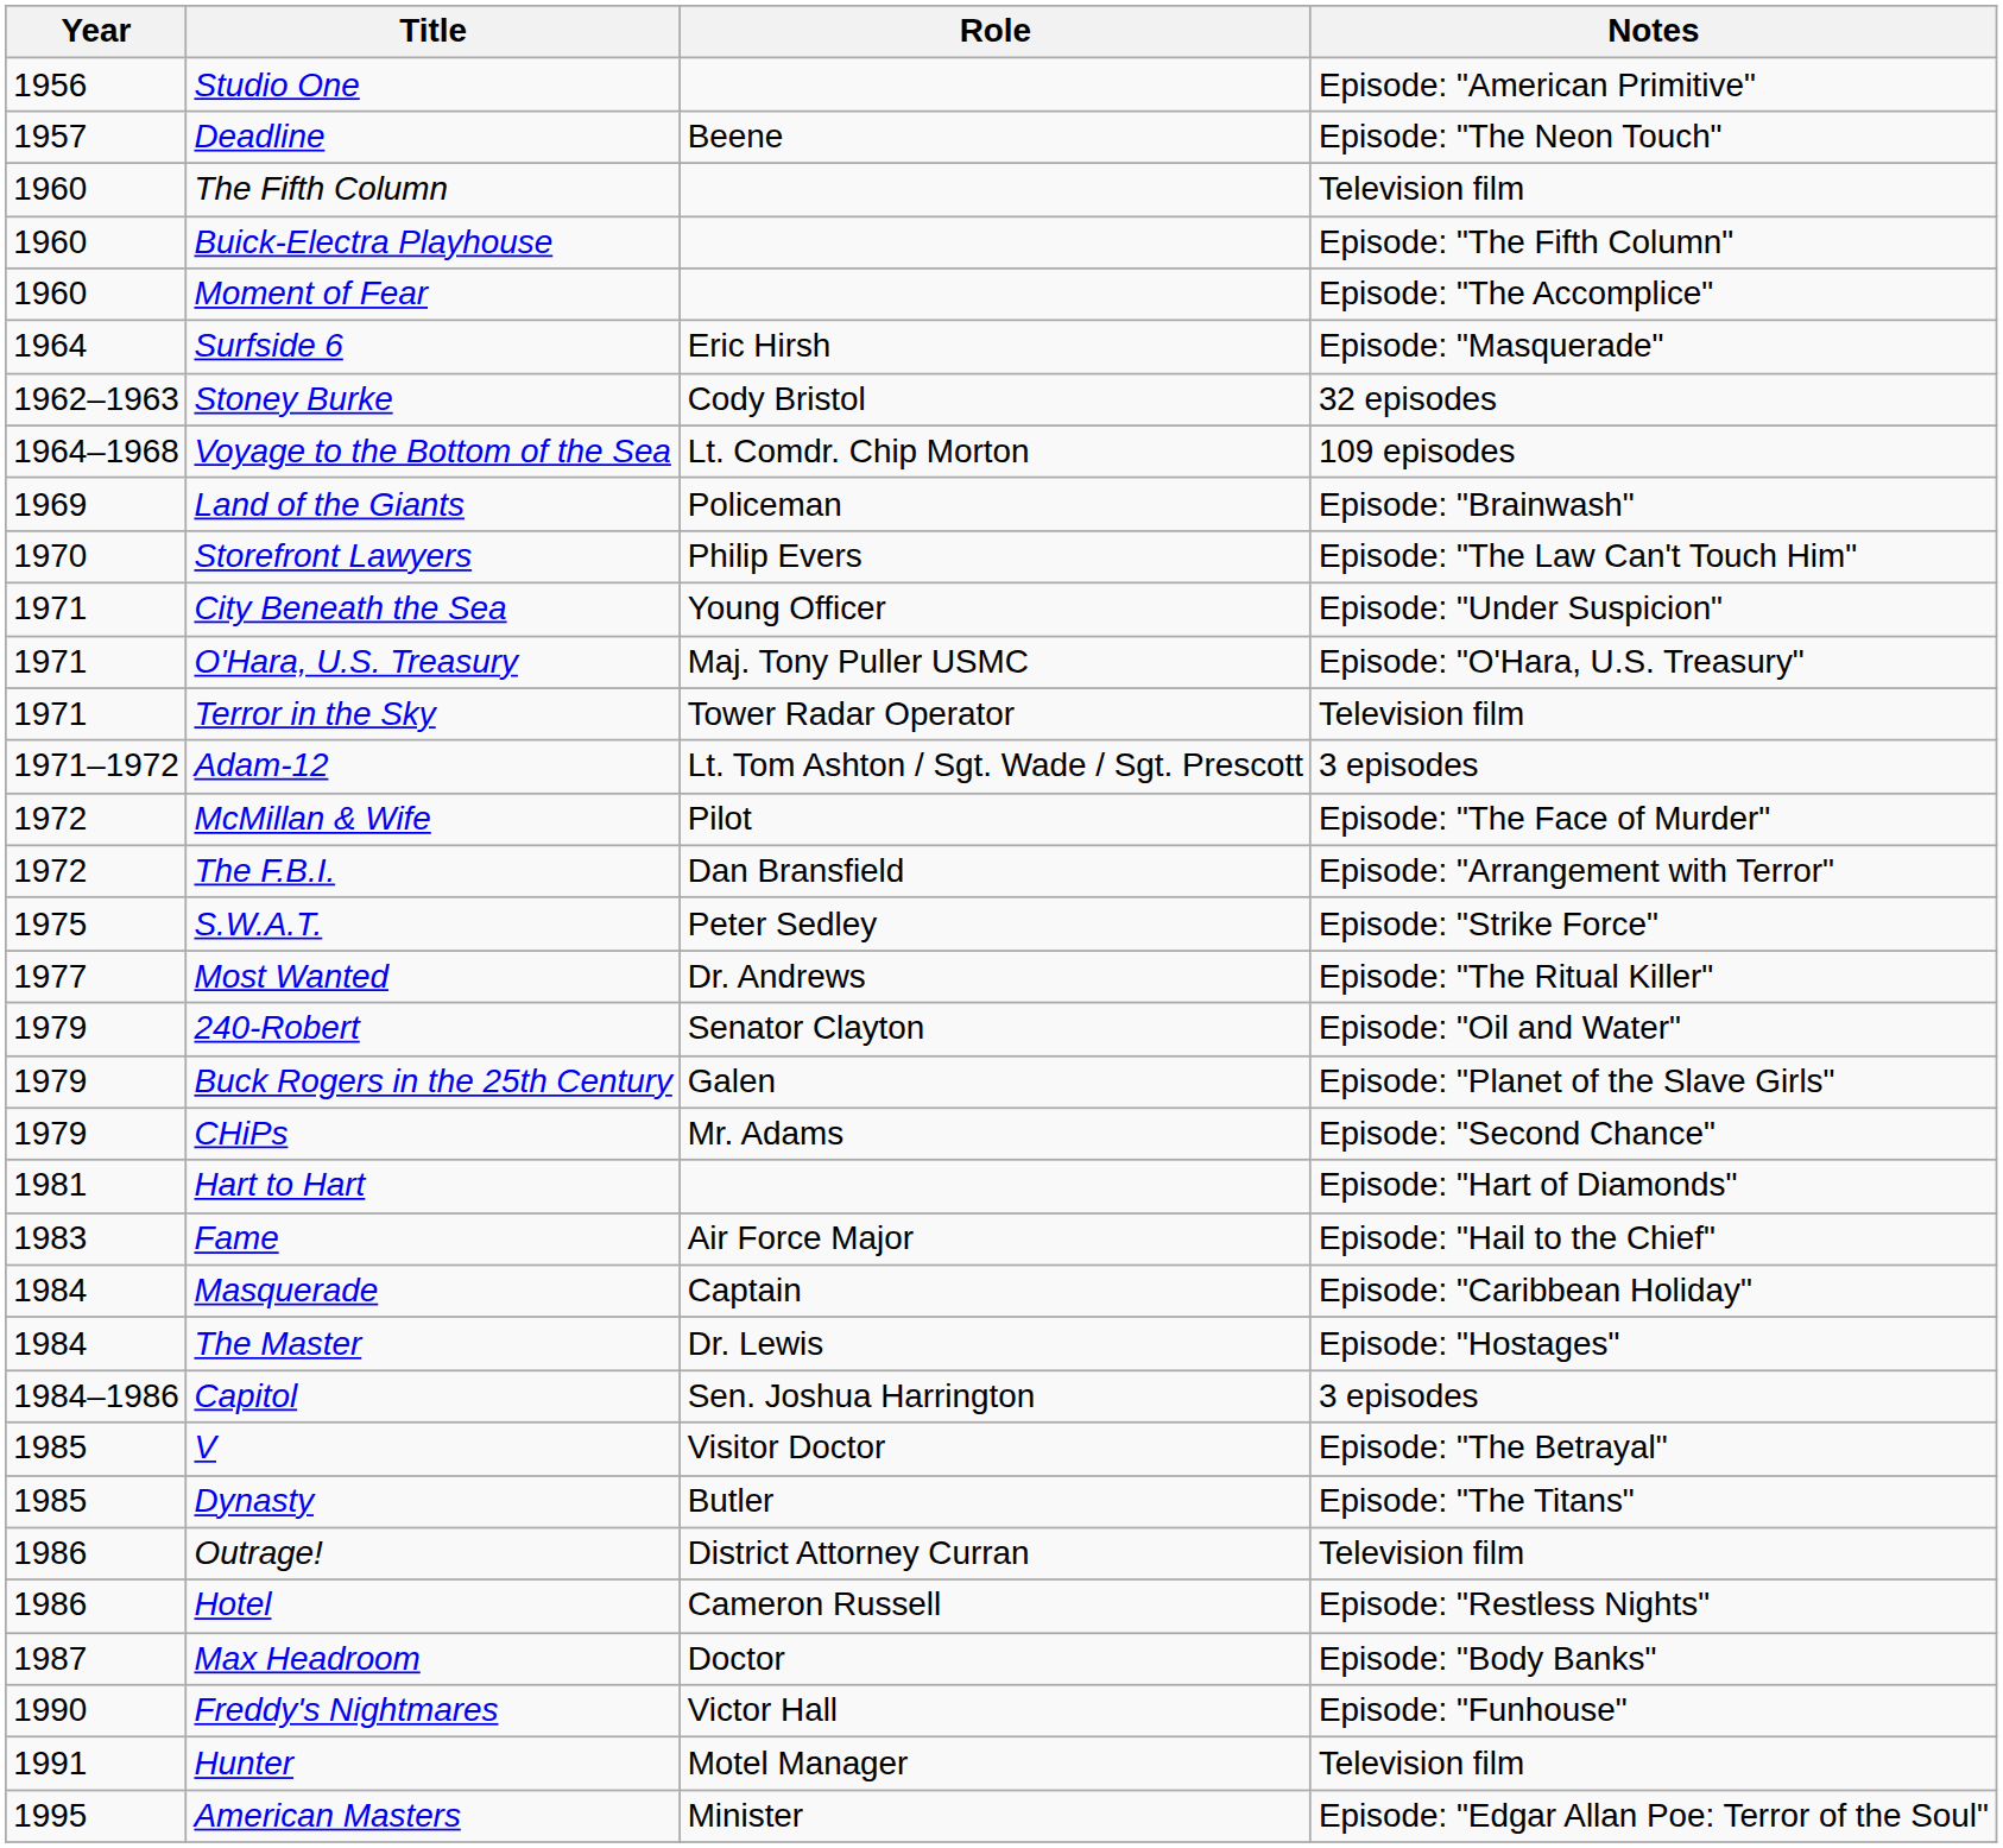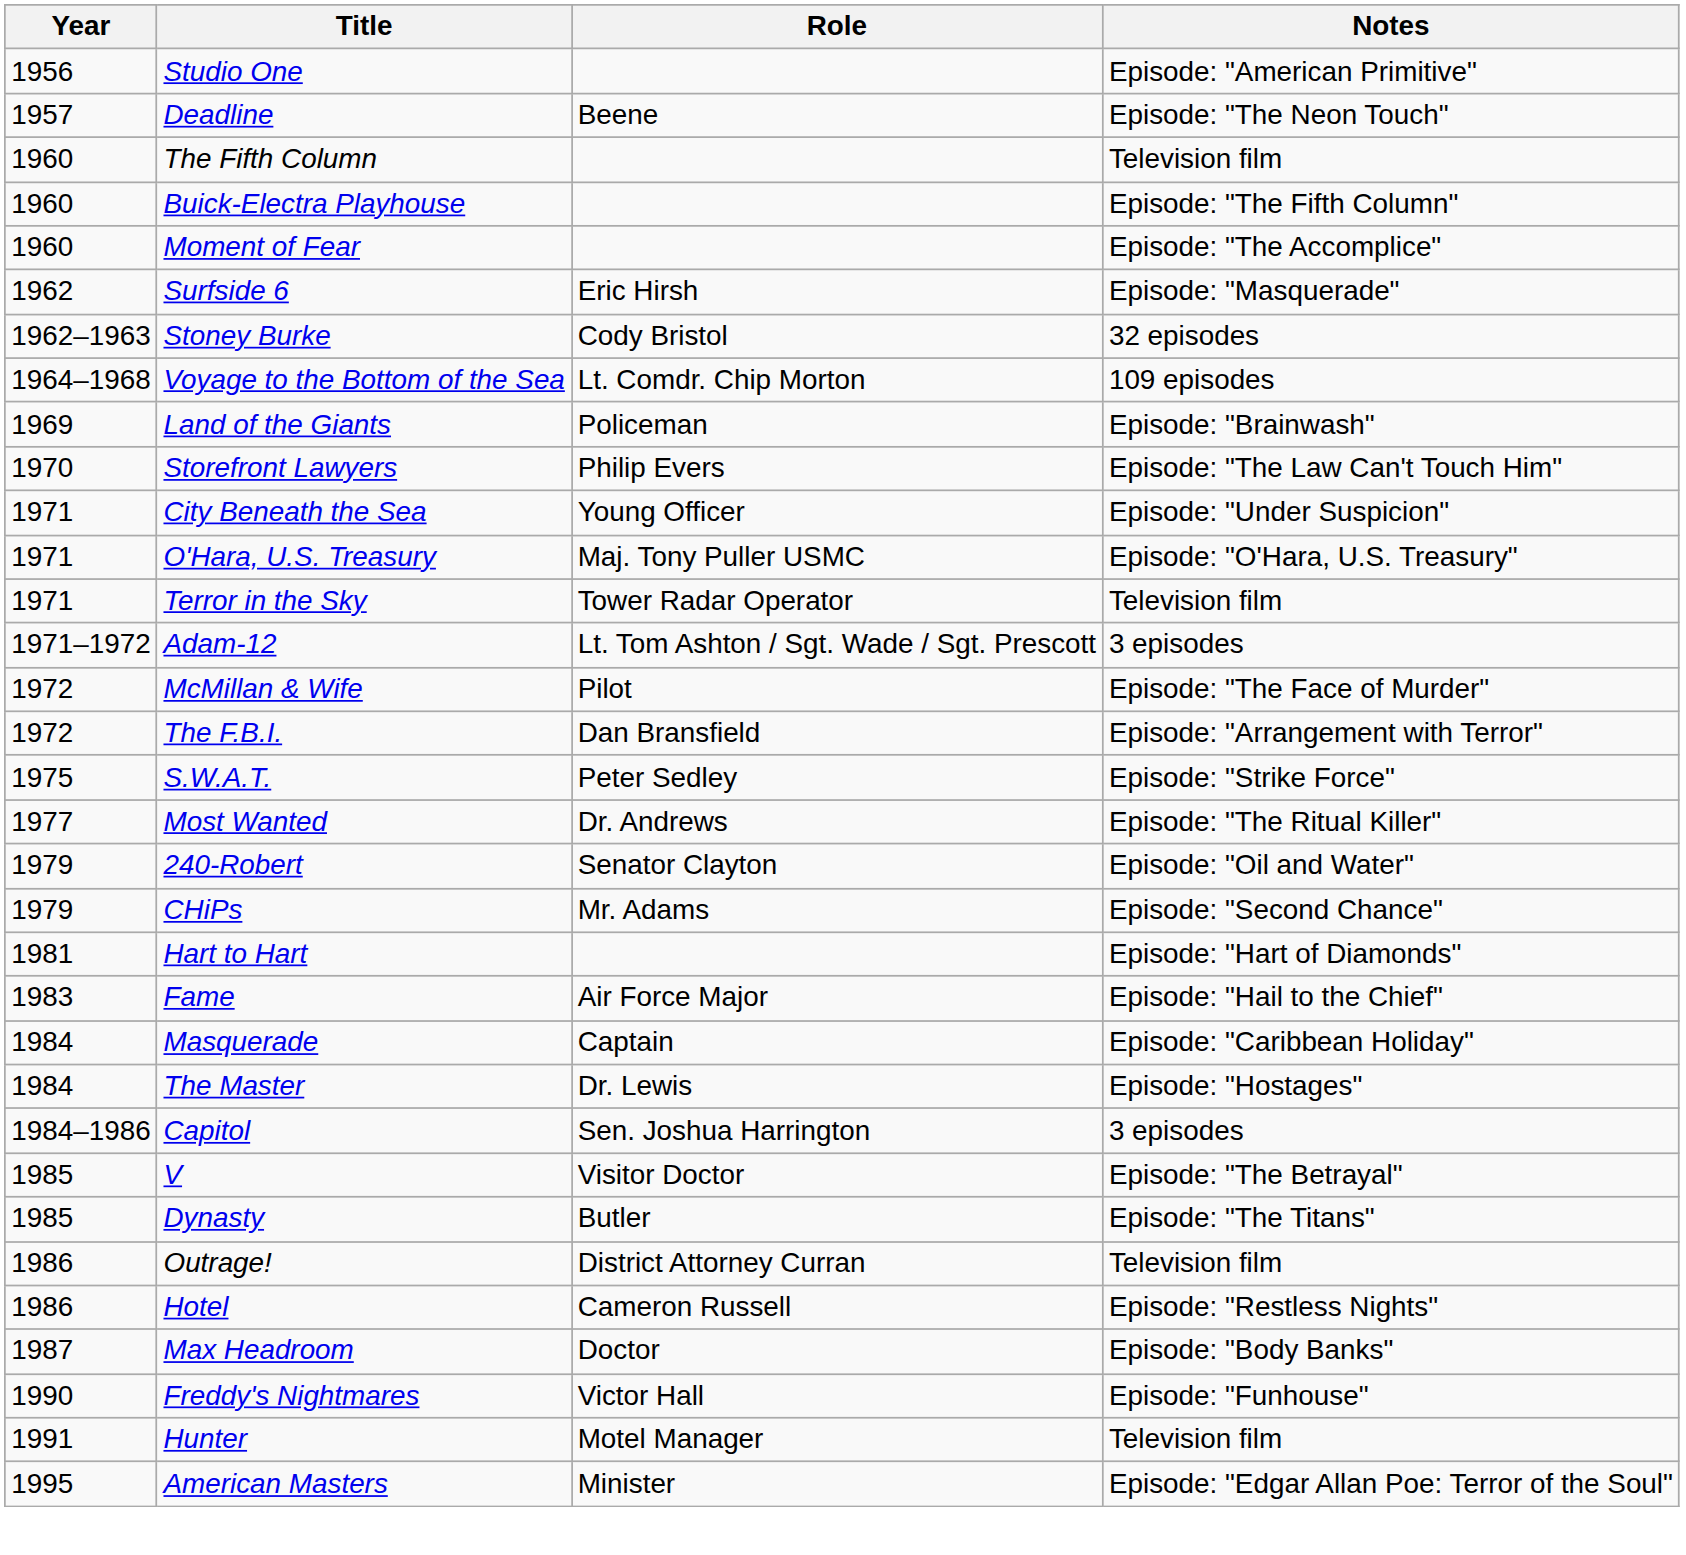 <table class="wikitable sortable">
 <tr>
 <th>Year</th>
 <th>Title</th>
 <th>Role</th>
 <th class="unsortable">Notes</th>
 </tr>
 <tr>
 <td>1956</td>
 <td><em><a href='#'>Studio One</a></em></td>
 <td></td>
 <td>Episode: "American Primitive"</td>
 </tr>
 <tr>
 <td>1957</td>
 <td><em><a href='#'>Deadline</a></em></td>
 <td>Beene</td>
 <td>Episode: "The Neon Touch"</td>
 </tr>
 <tr>
 <td>1960</td>
 <td><em>The Fifth Column</em></td>
 <td></td>
 <td>Television film</td>
 </tr>
 <tr>
 <td>1960</td>
 <td><em><a href='#'>Buick-Electra Playhouse</a></em></td>
 <td></td>
 <td>Episode: "The Fifth Column"</td>
 </tr>
 <tr>
 <td>1960</td>
 <td><em><a href='#'>Moment of Fear</a></em></td>
 <td></td>
 <td>Episode: "The Accomplice"</td>
 </tr>
 <tr>
-<td>1964</td>
+<td>1962</td>
 <td><em><a href='#'>Surfside 6</a></em></td>
 <td>Eric Hirsh</td>
 <td>Episode: "Masquerade"</td>
 </tr>
 <tr>
 <td>1962–1963</td>
 <td><em><a href='#'>Stoney Burke</a></em></td>
 <td>Cody Bristol</td>
 <td>32 episodes</td>
 </tr>
 <tr>
 <td>1964–1968</td>
 <td><em><a href='#'>Voyage to the Bottom of the Sea</a></em></td>
 <td>Lt. Comdr. Chip Morton</td>
 <td>109 episodes</td>
 </tr>
 <tr>
 <td>1969</td>
 <td><em><a href='#'>Land of the Giants</a></em></td>
 <td>Policeman</td>
 <td>Episode: "Brainwash"</td>
 </tr>
 <tr>
 <td>1970</td>
 <td><em><a href='#'>Storefront Lawyers</a></em></td>
 <td>Philip Evers</td>
 <td>Episode: "The Law Can't Touch Him"</td>
 </tr>
 <tr>
 <td>1971</td>
 <td><em><a href='#'>City Beneath the Sea</a></em></td>
 <td>Young Officer</td>
 <td>Episode: "Under Suspicion"</td>
 </tr>
 <tr>
 <td>1971</td>
 <td><em><a href='#'>O'Hara, U.S. Treasury</a></em></td>
 <td>Maj. Tony Puller USMC</td>
 <td>Episode: "O'Hara, U.S. Treasury"</td>
 </tr>
 <tr>
 <td>1971</td>
 <td><em><a href='#'>Terror in the Sky</a></em></td>
 <td>Tower Radar Operator</td>
 <td>Television film</td>
 </tr>
 <tr>
 <td>1971–1972</td>
 <td><em><a href='#'>Adam-12</a></em></td>
 <td>Lt. Tom Ashton / Sgt. Wade / Sgt. Prescott</td>
 <td>3 episodes</td>
 </tr>
 <tr>
 <td>1972</td>
 <td><em><a href='#'>McMillan & Wife</a></em></td>
 <td>Pilot</td>
 <td>Episode: "The Face of Murder"</td>
 </tr>
 <tr>
 <td>1972</td>
 <td><em><a href='#'>The F.B.I.</a></em></td>
 <td>Dan Bransfield</td>
 <td>Episode: "Arrangement with Terror"</td>
 </tr>
 <tr>
 <td>1975</td>
 <td><em><a href='#'>S.W.A.T.</a></em></td>
 <td>Peter Sedley</td>
 <td>Episode: "Strike Force"</td>
 </tr>
 <tr>
 <td>1977</td>
 <td><em><a href='#'>Most Wanted</a></em></td>
 <td>Dr. Andrews</td>
 <td>Episode: "The Ritual Killer"</td>
 </tr>
 <tr>
 <td>1979</td>
 <td><em><a href='#'>240-Robert</a></em></td>
 <td>Senator Clayton</td>
 <td>Episode: "Oil and Water"</td>
-</tr>
-<tr>
-<td>1979</td>
-<td><em><a href='#'>Buck Rogers in the 25th Century</a></em></td>
-<td>Galen</td>
-<td>Episode: "Planet of the Slave Girls"</td>
 </tr>
 <tr>
 <td>1979</td>
 <td><em><a href='#'>CHiPs</a></em></td>
 <td>Mr. Adams</td>
 <td>Episode: "Second Chance"</td>
 </tr>
 <tr>
 <td>1981</td>
 <td><em><a href='#'>Hart to Hart</a></em></td>
 <td></td>
 <td>Episode: "Hart of Diamonds"</td>
 </tr>
 <tr>
 <td>1983</td>
 <td><em><a href='#'>Fame</a></em></td>
 <td>Air Force Major</td>
 <td>Episode: "Hail to the Chief"</td>
 </tr>
 <tr>
 <td>1984</td>
 <td><em><a href='#'>Masquerade</a></em></td>
 <td>Captain</td>
 <td>Episode: "Caribbean Holiday"</td>
 </tr>
 <tr>
 <td>1984</td>
 <td><em><a href='#'>The Master</a></em></td>
 <td>Dr. Lewis</td>
 <td>Episode: "Hostages"</td>
 </tr>
 <tr>
 <td>1984–1986</td>
 <td><em><a href='#'>Capitol</a></em></td>
 <td>Sen. Joshua Harrington</td>
 <td>3 episodes</td>
 </tr>
 <tr>
 <td>1985</td>
 <td><em><a href='#'>V</a></em></td>
 <td>Visitor Doctor</td>
 <td>Episode: "The Betrayal"</td>
 </tr>
 <tr>
 <td>1985</td>
 <td><em><a href='#'>Dynasty</a></em></td>
 <td>Butler</td>
 <td>Episode: "The Titans"</td>
 </tr>
 <tr>
 <td>1986</td>
 <td><em>Outrage!</em></td>
 <td>District Attorney Curran</td>
 <td>Television film</td>
 </tr>
 <tr>
 <td>1986</td>
 <td><em><a href='#'>Hotel</a></em></td>
 <td>Cameron Russell</td>
 <td>Episode: "Restless Nights"</td>
 </tr>
 <tr>
 <td>1987</td>
 <td><em><a href='#'>Max Headroom</a></em></td>
 <td>Doctor</td>
 <td>Episode: "Body Banks"</td>
 </tr>
 <tr>
 <td>1990</td>
 <td><em><a href='#'>Freddy's Nightmares</a></em></td>
 <td>Victor Hall</td>
 <td>Episode: "Funhouse"</td>
 </tr>
 <tr>
 <td>1991</td>
 <td><em><a href='#'>Hunter</a></em></td>
 <td>Motel Manager</td>
 <td>Television film</td>
 </tr>
 <tr>
 <td>1995</td>
 <td><em><a href='#'>American Masters</a></em></td>
 <td>Minister</td>
 <td>Episode: "Edgar Allan Poe: Terror of the Soul"</td>
 </tr>
 </table>
